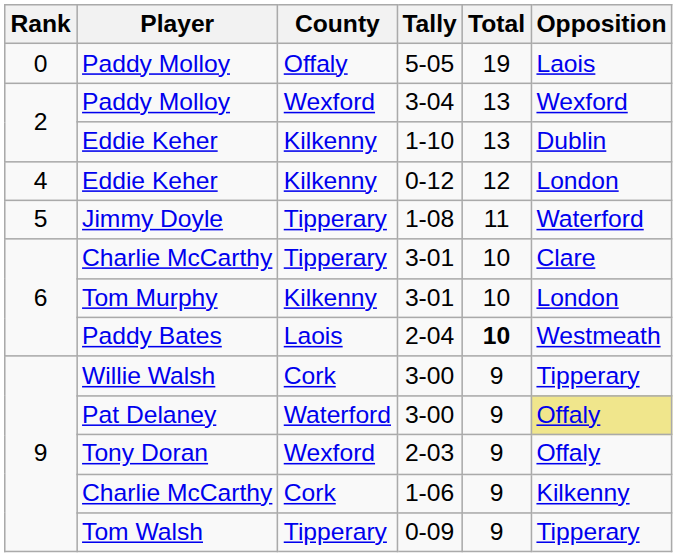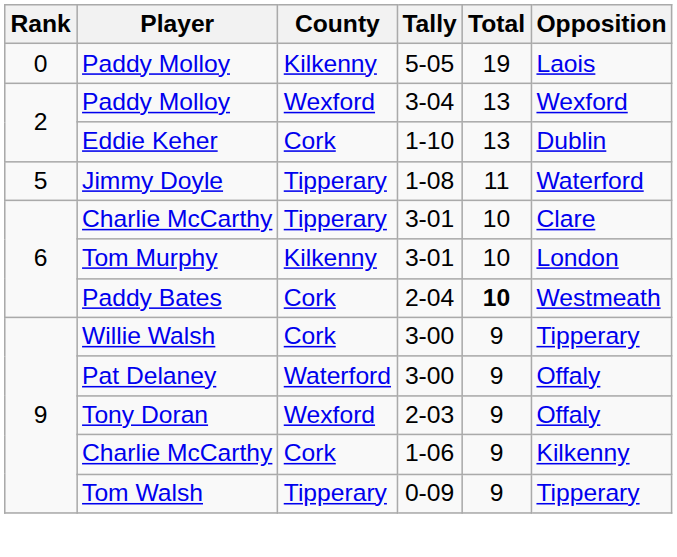 <table class="wikitable">
 <tr>
 <th>Rank</th>
 <th>Player</th>
 <th>County</th>
 <th>Tally</th>
 <th>Total</th>
 <th>Opposition</th>
 </tr>
 <tr>
 <td rowspan=1 align=center>0</td>
 <td><a href='#'>Paddy Molloy</a></td>
-<td><a href='#'>Offaly</a></td>
+<td><a href='#'>Kilkenny</a></td>
 <td align=center>5-05</td>
 <td align=center>19</td>
 <td><a href='#'>Laois</a></td>
 </tr>
 <tr>
 <td rowspan=2 align=center>2</td>
 <td><a href='#'>Paddy Molloy</a></td>
 <td><a href='#'>Wexford</a></td>
 <td align=center>3-04</td>
 <td align=center>13</td>
 <td><a href='#'>Wexford</a></td>
 </tr>
 <tr>
 <td><a href='#'>Eddie Keher</a></td>
-<td><a href='#'>Kilkenny</a></td>
+<td><a href='#'>Cork</a></td>
 <td align=center>1-10</td>
 <td align=center>13</td>
 <td><a href='#'>Dublin</a></td>
-</tr>
-<tr>
-<td rowspan=1 align=center>4</td>
-<td><a href='#'>Eddie Keher</a></td>
-<td><a href='#'>Kilkenny</a></td>
-<td align=center>0-12</td>
-<td align=center>12</td>
-<td><a href='#'>London</a></td>
 </tr>
 <tr>
 <td rowspan=1 align=center>5</td>
 <td><a href='#'>Jimmy Doyle</a></td>
 <td><a href='#'>Tipperary</a></td>
 <td align=center>1-08</td>
 <td align=center>11</td>
 <td><a href='#'>Waterford</a></td>
 </tr>
 <tr>
 <td rowspan=3 align=center>6</td>
 <td><a href='#'>Charlie McCarthy</a></td>
 <td><a href='#'>Tipperary</a></td>
 <td align=center>3-01</td>
 <td align=center>10</td>
 <td><a href='#'>Clare</a></td>
 </tr>
 <tr>
 <td><a href='#'>Tom Murphy</a></td>
 <td><a href='#'>Kilkenny</a></td>
 <td align=center>3-01</td>
 <td align=center>10</td>
 <td><a href='#'>London</a></td>
 </tr>
 <tr>
 <td><a href='#'>Paddy Bates</a></td>
-<td><a href='#'>Laois</a></td>
+<td><a href='#'>Cork</a></td>
 <td align=center>2-04</td>
 <td align=center><strong>10</strong></td>
 <td><a href='#'>Westmeath</a></td>
 </tr>
 <tr>
 <td rowspan=5 align=center>9</td>
 <td><a href='#'>Willie Walsh</a></td>
 <td><a href='#'>Cork</a></td>
 <td align=center>3-00</td>
 <td align=center>9</td>
 <td><a href='#'>Tipperary</a></td>
 </tr>
 <tr>
 <td><a href='#'>Pat Delaney</a></td>
 <td><a href='#'>Waterford</a></td>
 <td align=center>3-00</td>
 <td align=center>9</td>
-<td style="background: khaki;"><a href='#'>Offaly</a></td>
+<td><a href='#'>Offaly</a></td>
 </tr>
 <tr>
 <td><a href='#'>Tony Doran</a></td>
 <td><a href='#'>Wexford</a></td>
 <td align=center>2-03</td>
 <td align=center>9</td>
 <td><a href='#'>Offaly</a></td>
 </tr>
 <tr>
 <td><a href='#'>Charlie McCarthy</a></td>
 <td><a href='#'>Cork</a></td>
 <td align=center>1-06</td>
 <td align=center>9</td>
 <td><a href='#'>Kilkenny</a></td>
 </tr>
 <tr>
 <td><a href='#'>Tom Walsh</a></td>
 <td><a href='#'>Tipperary</a></td>
 <td align=center>0-09</td>
 <td align=center>9</td>
 <td><a href='#'>Tipperary</a></td>
 </tr>
 </table>
